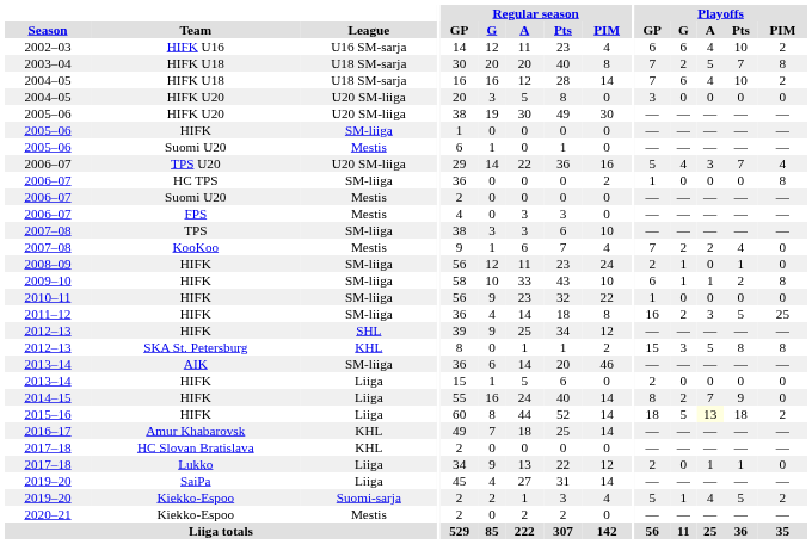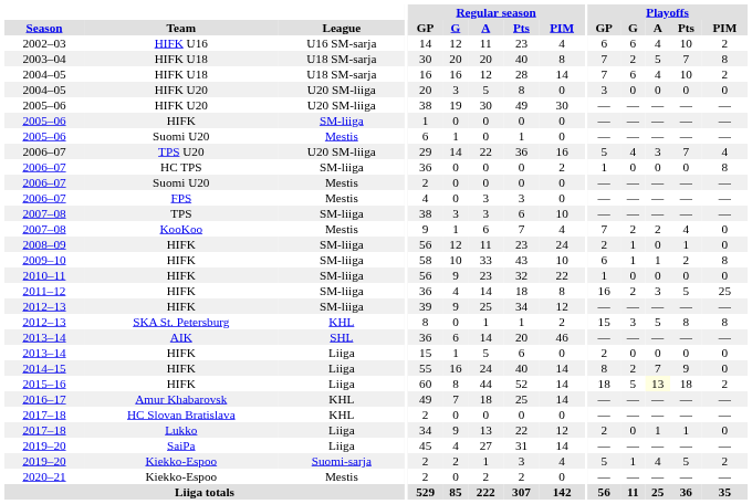 <table border="0" cellpadding="1" cellspacing="0" style="text-align:center; width:60em">
 <tr bgcolor="#e0e0e0">
 <th colspan="3" bgcolor="#ffffff"></th>
 <th rowspan="99" bgcolor="#ffffff"></th>
 <th colspan="5"><a href='#'>Regular season</a></th>
 <th rowspan="99" bgcolor="#ffffff"></th>
 <th colspan="5"><a href='#'>Playoffs</a></th>
 </tr>
 <tr bgcolor="#e0e0e0">
 <th><a href='#'>Season</a></th>
 <th>Team</th>
 <th>League</th>
 <th>GP</th>
 <th><a href='#'>G</a></th>
 <th><a href='#'>A</a></th>
 <th><a href='#'>Pts</a></th>
 <th><a href='#'>PIM</a></th>
 <th>GP</th>
 <th>G</th>
 <th>A</th>
 <th>Pts</th>
 <th>PIM</th>
 </tr>
 <tr>
 <td>2002–03</td>
 <td><a href='#'>HIFK</a> U16</td>
 <td>U16 SM-sarja</td>
 <td>14</td>
 <td>12</td>
 <td>11</td>
 <td>23</td>
 <td>4</td>
 <td>6</td>
 <td>6</td>
 <td>4</td>
 <td>10</td>
 <td>2</td>
 </tr>
 <tr bgcolor="#f0f0f0">
 <td>2003–04</td>
 <td>HIFK U18</td>
 <td>U18 SM-sarja</td>
 <td>30</td>
 <td>20</td>
 <td>20</td>
 <td>40</td>
 <td>8</td>
 <td>7</td>
 <td>2</td>
 <td>5</td>
 <td>7</td>
 <td>8</td>
 </tr>
 <tr>
 <td>2004–05</td>
 <td>HIFK U18</td>
 <td>U18 SM-sarja</td>
 <td>16</td>
 <td>16</td>
 <td>12</td>
 <td>28</td>
 <td>14</td>
 <td>7</td>
 <td>6</td>
 <td>4</td>
 <td>10</td>
 <td>2</td>
 </tr>
 <tr bgcolor="#f0f0f0">
 <td>2004–05</td>
 <td>HIFK U20</td>
 <td>U20 SM-liiga</td>
 <td>20</td>
 <td>3</td>
 <td>5</td>
 <td>8</td>
 <td>0</td>
 <td>3</td>
 <td>0</td>
 <td>0</td>
 <td>0</td>
 <td>0</td>
 </tr>
 <tr>
 <td>2005–06</td>
 <td>HIFK U20</td>
 <td>U20 SM-liiga</td>
 <td>38</td>
 <td>19</td>
 <td>30</td>
 <td>49</td>
 <td>30</td>
 <td>—</td>
 <td>—</td>
 <td>—</td>
 <td>—</td>
 <td>—</td>
 </tr>
 <tr bgcolor="#f0f0f0">
 <td><a href='#'>2005–06</a></td>
 <td>HIFK</td>
 <td><a href='#'>SM-liiga</a></td>
 <td>1</td>
 <td>0</td>
 <td>0</td>
 <td>0</td>
 <td>0</td>
 <td>—</td>
 <td>—</td>
 <td>—</td>
 <td>—</td>
 <td>—</td>
 </tr>
 <tr>
 <td><a href='#'>2005–06</a></td>
 <td>Suomi U20</td>
 <td><a href='#'>Mestis</a></td>
 <td>6</td>
 <td>1</td>
 <td>0</td>
 <td>1</td>
 <td>0</td>
 <td>—</td>
 <td>—</td>
 <td>—</td>
 <td>—</td>
 <td>—</td>
 </tr>
 <tr bgcolor="#f0f0f0">
 <td>2006–07</td>
 <td><a href='#'>TPS</a> U20</td>
 <td>U20 SM-liiga</td>
 <td>29</td>
 <td>14</td>
 <td>22</td>
 <td>36</td>
 <td>16</td>
 <td>5</td>
 <td>4</td>
 <td>3</td>
 <td>7</td>
 <td>4</td>
 </tr>
 <tr>
 <td><a href='#'>2006–07</a></td>
 <td>HC TPS</td>
 <td>SM-liiga</td>
 <td>36</td>
 <td>0</td>
 <td>0</td>
 <td>0</td>
 <td>2</td>
 <td>1</td>
 <td>0</td>
 <td>0</td>
 <td>0</td>
 <td>8</td>
 </tr>
 <tr bgcolor="#f0f0f0">
 <td><a href='#'>2006–07</a></td>
 <td>Suomi U20</td>
 <td>Mestis</td>
 <td>2</td>
 <td>0</td>
 <td>0</td>
 <td>0</td>
 <td>0</td>
 <td>—</td>
 <td>—</td>
 <td>—</td>
 <td>—</td>
 <td>—</td>
 </tr>
 <tr>
 <td><a href='#'>2006–07</a></td>
 <td><a href='#'>FPS</a></td>
 <td>Mestis</td>
 <td>4</td>
 <td>0</td>
 <td>3</td>
 <td>3</td>
 <td>0</td>
 <td>—</td>
 <td>—</td>
 <td>—</td>
 <td>—</td>
 <td>—</td>
 </tr>
 <tr bgcolor="#f0f0f0">
 <td><a href='#'>2007–08</a></td>
 <td>TPS</td>
 <td>SM-liiga</td>
 <td>38</td>
 <td>3</td>
 <td>3</td>
 <td>6</td>
 <td>10</td>
 <td>—</td>
 <td>—</td>
 <td>—</td>
 <td>—</td>
 <td>—</td>
 </tr>
 <tr>
 <td><a href='#'>2007–08</a></td>
 <td><a href='#'>KooKoo</a></td>
 <td>Mestis</td>
 <td>9</td>
 <td>1</td>
 <td>6</td>
 <td>7</td>
 <td>4</td>
 <td>7</td>
 <td>2</td>
 <td>2</td>
 <td>4</td>
 <td>0</td>
 </tr>
 <tr bgcolor="#f0f0f0">
 <td><a href='#'>2008–09</a></td>
 <td>HIFK</td>
 <td>SM-liiga</td>
 <td>56</td>
 <td>12</td>
 <td>11</td>
 <td>23</td>
 <td>24</td>
 <td>2</td>
 <td>1</td>
 <td>0</td>
 <td>1</td>
 <td>0</td>
 </tr>
 <tr>
 <td><a href='#'>2009–10</a></td>
 <td>HIFK</td>
 <td>SM-liiga</td>
 <td>58</td>
 <td>10</td>
 <td>33</td>
 <td>43</td>
 <td>10</td>
 <td>6</td>
 <td>1</td>
 <td>1</td>
 <td>2</td>
 <td>8</td>
 </tr>
 <tr bgcolor="#f0f0f0">
 <td><a href='#'>2010–11</a></td>
 <td>HIFK</td>
 <td>SM-liiga</td>
 <td>56</td>
 <td>9</td>
 <td>23</td>
 <td>32</td>
 <td>22</td>
 <td>1</td>
 <td>0</td>
 <td>0</td>
 <td>0</td>
 <td>0</td>
 </tr>
 <tr>
 <td><a href='#'>2011–12</a></td>
 <td>HIFK</td>
 <td>SM-liiga</td>
 <td>36</td>
 <td>4</td>
 <td>14</td>
 <td>18</td>
 <td>8</td>
 <td>16</td>
 <td>2</td>
 <td>3</td>
 <td>5</td>
 <td>25</td>
 </tr>
 <tr bgcolor="#f0f0f0">
 <td><a href='#'>2012–13</a></td>
 <td>HIFK</td>
-<td><a href='#'>SHL</a></td>
+<td>SM-liiga</td>
 <td>39</td>
 <td>9</td>
 <td>25</td>
 <td>34</td>
 <td>12</td>
 <td>—</td>
 <td>—</td>
 <td>—</td>
 <td>—</td>
 <td>—</td>
 </tr>
 <tr>
 <td><a href='#'>2012–13</a></td>
 <td><a href='#'>SKA St. Petersburg</a></td>
 <td><a href='#'>KHL</a></td>
 <td>8</td>
 <td>0</td>
 <td>1</td>
 <td>1</td>
 <td>2</td>
 <td>15</td>
 <td>3</td>
 <td>5</td>
 <td>8</td>
 <td>8</td>
 </tr>
 <tr bgcolor="#f0f0f0">
 <td><a href='#'>2013–14</a></td>
 <td><a href='#'>AIK</a></td>
-<td>SM-liiga</td>
+<td><a href='#'>SHL</a></td>
 <td>36</td>
 <td>6</td>
 <td>14</td>
 <td>20</td>
 <td>46</td>
 <td>—</td>
 <td>—</td>
 <td>—</td>
 <td>—</td>
 <td>—</td>
 </tr>
 <tr>
 <td><a href='#'>2013–14</a></td>
 <td>HIFK</td>
 <td>Liiga</td>
 <td>15</td>
 <td>1</td>
 <td>5</td>
 <td>6</td>
 <td>0</td>
 <td>2</td>
 <td>0</td>
 <td>0</td>
 <td>0</td>
 <td>0</td>
 </tr>
 <tr bgcolor="#f0f0f0">
 <td><a href='#'>2014–15</a></td>
 <td>HIFK</td>
 <td>Liiga</td>
 <td>55</td>
 <td>16</td>
 <td>24</td>
 <td>40</td>
 <td>14</td>
 <td>8</td>
 <td>2</td>
 <td>7</td>
 <td>9</td>
 <td>0</td>
 </tr>
 <tr>
 <td><a href='#'>2015–16</a></td>
 <td>HIFK</td>
 <td>Liiga</td>
 <td>60</td>
 <td>8</td>
 <td>44</td>
 <td>52</td>
 <td>14</td>
 <td>18</td>
 <td>5</td>
 <td style="background: lightyellow;">13</td>
 <td>18</td>
 <td>2</td>
 </tr>
 <tr bgcolor="#f0f0f0">
 <td><a href='#'>2016–17</a></td>
 <td><a href='#'>Amur Khabarovsk</a></td>
 <td>KHL</td>
 <td>49</td>
 <td>7</td>
 <td>18</td>
 <td>25</td>
 <td>14</td>
 <td>—</td>
 <td>—</td>
 <td>—</td>
 <td>—</td>
 <td>—</td>
 </tr>
 <tr>
 <td><a href='#'>2017–18</a></td>
 <td><a href='#'>HC Slovan Bratislava</a></td>
 <td>KHL</td>
 <td>2</td>
 <td>0</td>
 <td>0</td>
 <td>0</td>
 <td>0</td>
 <td>—</td>
 <td>—</td>
 <td>—</td>
 <td>—</td>
 <td>—</td>
 </tr>
 <tr bgcolor="#f0f0f0">
 <td><a href='#'>2017–18</a></td>
 <td><a href='#'>Lukko</a></td>
 <td>Liiga</td>
 <td>34</td>
 <td>9</td>
 <td>13</td>
 <td>22</td>
 <td>12</td>
 <td>2</td>
 <td>0</td>
 <td>1</td>
 <td>1</td>
 <td>0</td>
 </tr>
 <tr>
 <td><a href='#'>2019–20</a></td>
 <td><a href='#'>SaiPa</a></td>
 <td>Liiga</td>
 <td>45</td>
 <td>4</td>
 <td>27</td>
 <td>31</td>
 <td>14</td>
 <td>—</td>
 <td>—</td>
 <td>—</td>
 <td>—</td>
 <td>—</td>
 </tr>
 <tr bgcolor="#f0f0f0">
 <td><a href='#'>2019–20</a></td>
 <td><a href='#'>Kiekko-Espoo</a></td>
 <td><a href='#'>Suomi-sarja</a></td>
 <td>2</td>
 <td>2</td>
 <td>1</td>
 <td>3</td>
 <td>4</td>
 <td>5</td>
 <td>1</td>
 <td>4</td>
 <td>5</td>
 <td>2</td>
 </tr>
 <tr>
 <td><a href='#'>2020–21</a></td>
 <td>Kiekko-Espoo</td>
 <td>Mestis</td>
 <td>2</td>
 <td>0</td>
 <td>2</td>
 <td>2</td>
 <td>0</td>
 <td>—</td>
 <td>—</td>
 <td>—</td>
 <td>—</td>
 <td>—</td>
 </tr>
 <tr>
 </tr>
 <tr ALIGN="center" bgcolor="#e0e0e0">
 <th colspan="3">Liiga totals</th>
 <th ALIGN="center">529</th>
 <th ALIGN="center">85</th>
 <th ALIGN="center">222</th>
 <th ALIGN="center">307</th>
 <th ALIGN="center">142</th>
 <th ALIGN="center">56</th>
 <th ALIGN="center">11</th>
 <th ALIGN="center">25</th>
 <th ALIGN="center">36</th>
 <th ALIGN="center">35</th>
 </tr>
 </table>
